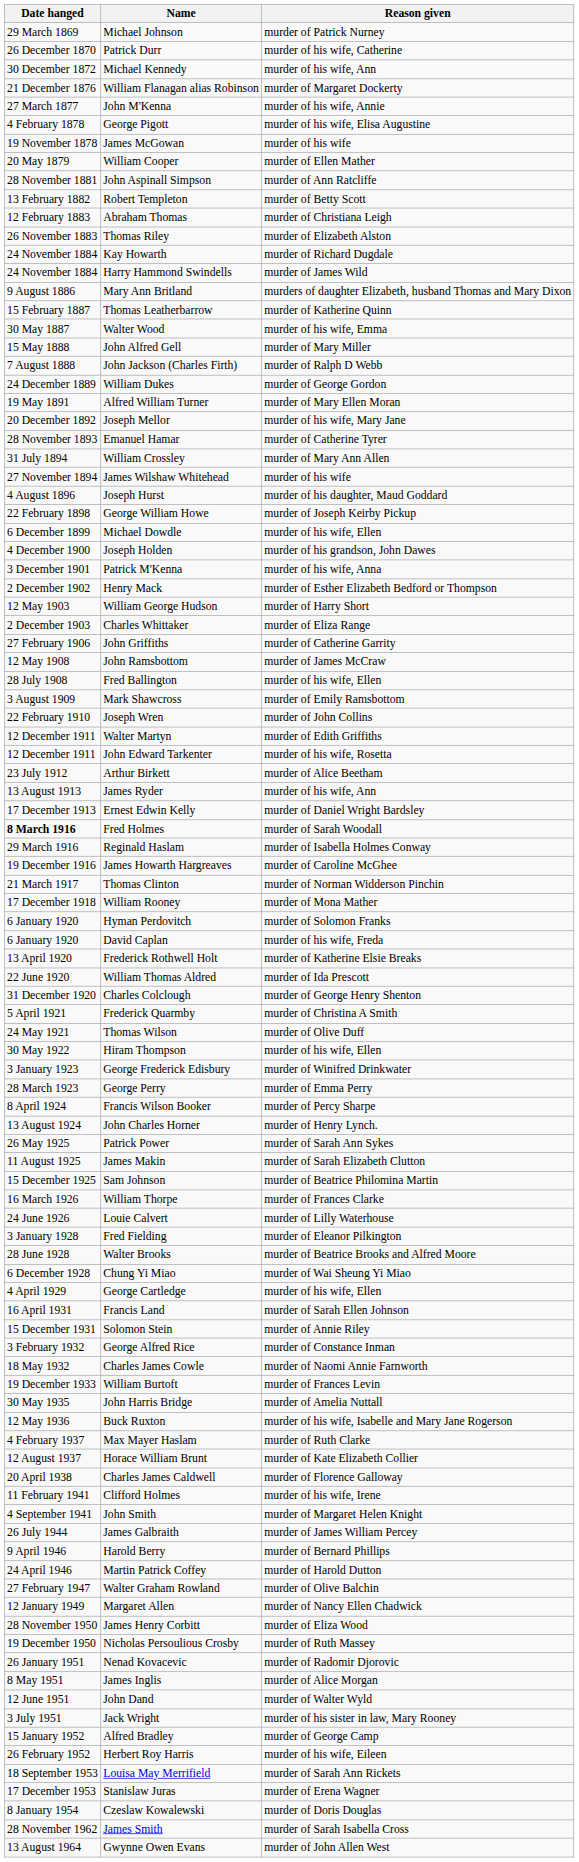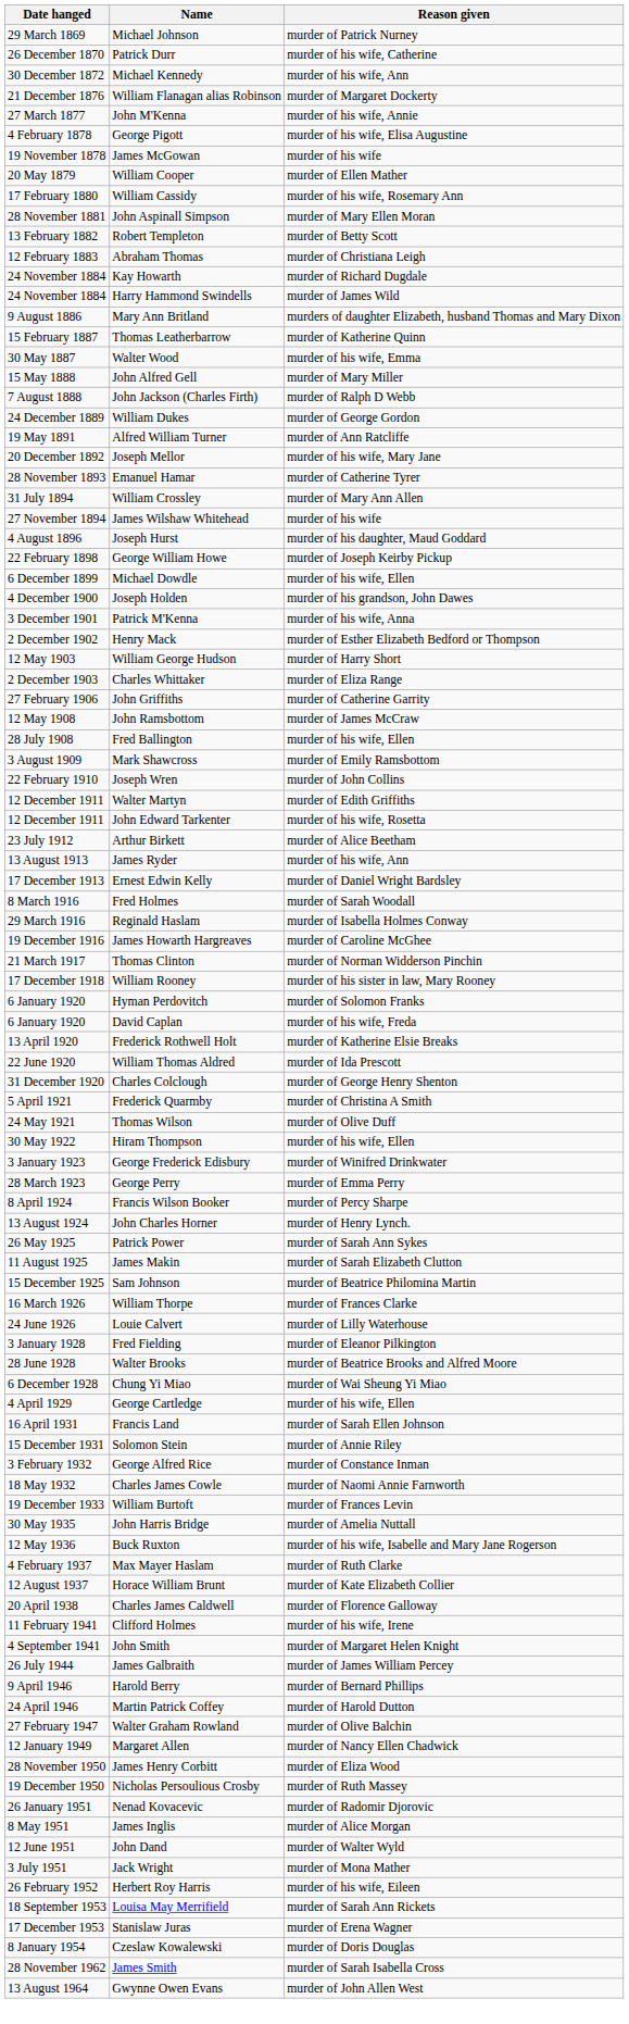 <table class="wikitable sortable">
 <tr>
 <th>Date hanged</th>
 <th>Name</th>
 <th>Reason given</th>
 </tr>
 <tr>
 <td>29 March 1869</td>
 <td>Michael Johnson</td>
 <td>murder of Patrick Nurney</td>
 </tr>
 <tr>
 <td>26 December 1870</td>
 <td>Patrick Durr</td>
 <td>murder of his wife, Catherine</td>
 </tr>
 <tr>
 <td>30 December 1872</td>
 <td>Michael Kennedy</td>
 <td>murder of his wife, Ann</td>
 </tr>
 <tr>
 <td>21 December 1876</td>
 <td>William Flanagan alias Robinson</td>
 <td>murder of Margaret Dockerty</td>
 </tr>
 <tr>
 <td>27 March 1877</td>
 <td>John M'Kenna</td>
 <td>murder of his wife, Annie</td>
 </tr>
 <tr>
 <td>4 February 1878</td>
 <td>George Pigott</td>
 <td>murder of his wife, Elisa Augustine</td>
 </tr>
 <tr>
 <td>19 November 1878</td>
 <td>James McGowan</td>
 <td>murder of his wife</td>
 </tr>
 <tr>
 <td>20 May 1879</td>
 <td>William Cooper</td>
 <td>murder of Ellen Mather</td>
 </tr>
 <tr>
+<td>17 February 1880</td>
+<td>William Cassidy</td>
+<td>murder of his wife, Rosemary Ann</td>
+</tr>
+<tr>
 <td>28 November 1881</td>
 <td>John Aspinall Simpson</td>
-<td>murder of Ann Ratcliffe</td>
+<td>murder of Mary Ellen Moran</td>
 </tr>
 <tr>
 <td>13 February 1882</td>
 <td>Robert Templeton</td>
 <td>murder of Betty Scott</td>
 </tr>
 <tr>
 <td>12 February 1883</td>
 <td>Abraham Thomas</td>
 <td>murder of Christiana Leigh</td>
-</tr>
-<tr>
-<td>26 November 1883</td>
-<td>Thomas Riley</td>
-<td>murder of Elizabeth Alston</td>
 </tr>
 <tr>
 <td>24 November 1884</td>
 <td>Kay Howarth</td>
 <td>murder of Richard Dugdale</td>
 </tr>
 <tr>
 <td>24 November 1884</td>
 <td>Harry Hammond Swindells</td>
 <td>murder of James Wild</td>
 </tr>
 <tr>
 <td>9 August 1886</td>
 <td>Mary Ann Britland</td>
 <td>murders of daughter Elizabeth, husband Thomas and Mary Dixon</td>
 </tr>
 <tr>
 <td>15 February 1887</td>
 <td>Thomas Leatherbarrow</td>
 <td>murder of Katherine Quinn</td>
 </tr>
 <tr>
 <td>30 May 1887</td>
 <td>Walter Wood</td>
 <td>murder of his wife, Emma </td>
 </tr>
 <tr>
 <td>15 May 1888</td>
 <td>John Alfred Gell</td>
 <td>murder of Mary Miller</td>
 </tr>
 <tr>
 <td>7 August 1888</td>
 <td>John Jackson (Charles Firth)</td>
 <td>murder of Ralph D Webb</td>
 </tr>
 <tr>
 <td>24 December 1889</td>
 <td>William Dukes</td>
 <td>murder of George Gordon</td>
 </tr>
 <tr>
 <td>19 May 1891</td>
 <td>Alfred William Turner</td>
-<td>murder of Mary Ellen Moran</td>
+<td>murder of Ann Ratcliffe</td>
 </tr>
 <tr>
 <td>20 December 1892</td>
 <td>Joseph Mellor</td>
 <td>murder of his wife, Mary Jane</td>
 </tr>
 <tr>
 <td>28 November 1893</td>
 <td>Emanuel Hamar</td>
 <td>murder of Catherine Tyrer</td>
 </tr>
 <tr>
 <td>31 July 1894</td>
 <td>William Crossley</td>
 <td>murder of Mary Ann Allen</td>
 </tr>
 <tr>
 <td>27 November 1894</td>
 <td>James Wilshaw Whitehead</td>
 <td>murder of his wife</td>
 </tr>
 <tr>
 <td>4 August 1896</td>
 <td>Joseph Hurst</td>
 <td>murder of his daughter, Maud Goddard</td>
 </tr>
 <tr>
 <td>22 February 1898</td>
 <td>George William Howe</td>
 <td>murder of Joseph Keirby Pickup</td>
 </tr>
 <tr>
 <td>6 December 1899</td>
 <td>Michael Dowdle</td>
 <td>murder of his wife, Ellen</td>
 </tr>
 <tr>
 <td>4 December 1900</td>
 <td>Joseph Holden</td>
 <td>murder of his grandson, John Dawes</td>
 </tr>
 <tr>
 <td>3 December 1901</td>
 <td>Patrick M'Kenna</td>
 <td>murder of his wife, Anna</td>
 </tr>
 <tr>
 <td>2 December 1902</td>
 <td>Henry Mack</td>
 <td>murder of Esther Elizabeth Bedford or Thompson</td>
 </tr>
 <tr>
 <td>12 May 1903</td>
 <td>William George Hudson</td>
 <td>murder of Harry Short</td>
 </tr>
 <tr>
 <td>2 December 1903</td>
 <td>Charles Whittaker</td>
 <td>murder of Eliza Range</td>
 </tr>
 <tr>
 <td>27 February 1906</td>
 <td>John Griffiths</td>
 <td>murder of Catherine Garrity</td>
 </tr>
 <tr>
 <td>12 May 1908</td>
 <td>John Ramsbottom</td>
 <td>murder of James McCraw</td>
 </tr>
 <tr>
 <td>28 July 1908</td>
 <td>Fred Ballington</td>
 <td>murder of his wife, Ellen</td>
 </tr>
 <tr>
 <td>3 August 1909</td>
 <td>Mark Shawcross</td>
 <td>murder of Emily Ramsbottom</td>
 </tr>
 <tr>
 <td>22 February 1910</td>
 <td>Joseph Wren</td>
 <td>murder of John Collins</td>
 </tr>
 <tr>
 <td>12 December 1911</td>
 <td>Walter Martyn</td>
 <td>murder of Edith Griffiths</td>
 </tr>
 <tr>
 <td>12 December 1911</td>
 <td>John Edward Tarkenter</td>
 <td>murder of his wife, Rosetta</td>
 </tr>
 <tr>
 <td>23 July 1912</td>
 <td>Arthur Birkett</td>
 <td>murder of Alice Beetham</td>
 </tr>
 <tr>
 <td>13 August 1913</td>
 <td>James Ryder</td>
 <td>murder of his wife, Ann</td>
 </tr>
 <tr>
 <td>17 December 1913</td>
 <td>Ernest Edwin Kelly</td>
 <td>murder of Daniel Wright Bardsley</td>
 </tr>
 <tr>
-<td><strong>8 March 1916</strong></td>
+<td>8 March 1916</td>
 <td>Fred Holmes</td>
 <td>murder of Sarah Woodall</td>
 </tr>
 <tr>
 <td>29 March 1916</td>
 <td>Reginald Haslam</td>
 <td>murder of Isabella Holmes Conway</td>
 </tr>
 <tr>
 <td>19 December 1916</td>
 <td>James Howarth Hargreaves</td>
 <td>murder of Caroline McGhee</td>
 </tr>
 <tr>
 <td>21 March 1917</td>
 <td>Thomas Clinton</td>
 <td>murder of Norman Widderson Pinchin</td>
 </tr>
 <tr>
 <td>17 December 1918</td>
 <td>William Rooney</td>
-<td>murder of Mona Mather</td>
+<td>murder of his sister in law, Mary Rooney</td>
 </tr>
 <tr>
 <td>6 January 1920</td>
 <td>Hyman Perdovitch</td>
 <td>murder of Solomon Franks</td>
 </tr>
 <tr>
 <td>6 January 1920</td>
 <td>David Caplan</td>
 <td>murder of his wife, Freda</td>
 </tr>
 <tr>
 <td>13 April 1920</td>
 <td>Frederick Rothwell Holt</td>
 <td>murder of Katherine Elsie Breaks</td>
 </tr>
 <tr>
 <td>22 June 1920</td>
 <td>William Thomas Aldred</td>
 <td>murder of Ida Prescott</td>
 </tr>
 <tr>
 <td>31 December 1920</td>
 <td>Charles Colclough</td>
 <td>murder of George Henry Shenton</td>
 </tr>
 <tr>
 <td>5 April 1921</td>
 <td>Frederick Quarmby</td>
 <td>murder of Christina A Smith</td>
 </tr>
 <tr>
 <td>24 May 1921</td>
 <td>Thomas Wilson</td>
 <td>murder of Olive Duff</td>
 </tr>
 <tr>
 <td>30 May 1922</td>
 <td>Hiram Thompson</td>
 <td>murder of his wife, Ellen</td>
 </tr>
 <tr>
 <td>3 January 1923</td>
 <td>George Frederick Edisbury</td>
 <td>murder of Winifred Drinkwater</td>
 </tr>
 <tr>
 <td>28 March 1923</td>
 <td>George Perry</td>
 <td>murder of Emma Perry</td>
 </tr>
 <tr>
 <td>8 April 1924</td>
 <td>Francis Wilson Booker</td>
 <td>murder of Percy Sharpe</td>
 </tr>
 <tr>
 <td>13 August 1924</td>
 <td>John Charles Horner</td>
 <td>murder of Henry Lynch.</td>
 </tr>
 <tr>
 <td>26 May 1925</td>
 <td>Patrick Power</td>
 <td>murder of Sarah Ann Sykes</td>
 </tr>
 <tr>
 <td>11 August 1925</td>
 <td>James Makin</td>
 <td>murder of Sarah Elizabeth Clutton</td>
 </tr>
 <tr>
 <td>15 December 1925</td>
 <td>Sam Johnson</td>
 <td>murder of Beatrice Philomina Martin</td>
 </tr>
 <tr>
 <td>16 March 1926</td>
 <td>William Thorpe</td>
 <td>murder of Frances Clarke</td>
 </tr>
 <tr>
 <td>24 June 1926</td>
 <td>Louie Calvert</td>
 <td>murder of Lilly Waterhouse</td>
 </tr>
 <tr>
 <td>3 January 1928</td>
 <td>Fred Fielding</td>
 <td>murder of Eleanor Pilkington</td>
 </tr>
 <tr>
 <td>28 June 1928</td>
 <td>Walter Brooks</td>
 <td>murder of Beatrice Brooks and Alfred Moore</td>
 </tr>
 <tr>
 <td>6 December 1928</td>
 <td>Chung Yi Miao</td>
 <td>murder of Wai Sheung Yi Miao</td>
 </tr>
 <tr>
 <td>4 April 1929</td>
 <td>George Cartledge</td>
 <td>murder of his wife, Ellen</td>
 </tr>
 <tr>
 <td>16 April 1931</td>
 <td>Francis Land</td>
 <td>murder of Sarah Ellen Johnson</td>
 </tr>
 <tr>
 <td>15 December 1931</td>
 <td>Solomon Stein</td>
 <td>murder of Annie Riley</td>
 </tr>
 <tr>
 <td>3 February 1932</td>
 <td>George Alfred Rice</td>
 <td>murder of Constance Inman</td>
 </tr>
 <tr>
 <td>18 May 1932</td>
 <td>Charles James Cowle</td>
 <td>murder of Naomi Annie Farnworth</td>
 </tr>
 <tr>
 <td>19 December 1933</td>
 <td>William Burtoft</td>
 <td>murder of Frances Levin</td>
 </tr>
 <tr>
 <td>30 May 1935</td>
 <td>John Harris Bridge</td>
 <td>murder of Amelia Nuttall</td>
 </tr>
 <tr>
 <td>12 May 1936</td>
 <td>Buck Ruxton</td>
 <td>murder of his wife, Isabelle and Mary Jane Rogerson</td>
 </tr>
 <tr>
 <td>4 February 1937</td>
 <td>Max Mayer Haslam</td>
 <td>murder of Ruth Clarke</td>
 </tr>
 <tr>
 <td>12 August 1937</td>
 <td>Horace William Brunt</td>
 <td>murder of Kate Elizabeth Collier</td>
 </tr>
 <tr>
 <td>20 April 1938</td>
 <td>Charles James Caldwell</td>
 <td>murder of Florence Galloway</td>
 </tr>
 <tr>
 <td>11 February 1941</td>
 <td>Clifford Holmes</td>
 <td>murder of his wife, Irene</td>
 </tr>
 <tr>
 <td>4 September 1941</td>
 <td>John Smith</td>
 <td>murder of Margaret Helen Knight</td>
 </tr>
 <tr>
 <td>26 July 1944</td>
 <td>James Galbraith</td>
 <td>murder of James William Percey</td>
 </tr>
 <tr>
 <td>9 April 1946</td>
 <td>Harold Berry</td>
 <td>murder of Bernard Phillips</td>
 </tr>
 <tr>
 <td>24 April 1946</td>
 <td>Martin Patrick Coffey</td>
 <td>murder of Harold Dutton</td>
 </tr>
 <tr>
 <td>27 February 1947</td>
 <td>Walter Graham Rowland</td>
 <td>murder of Olive Balchin</td>
 </tr>
 <tr>
 <td>12 January 1949</td>
 <td>Margaret Allen</td>
 <td>murder of Nancy Ellen Chadwick</td>
 </tr>
 <tr>
 <td>28 November 1950</td>
 <td>James Henry Corbitt</td>
 <td>murder of Eliza Wood</td>
 </tr>
 <tr>
 <td>19 December 1950</td>
 <td>Nicholas Persoulious Crosby</td>
 <td>murder of Ruth Massey</td>
 </tr>
 <tr>
 <td>26 January 1951</td>
 <td>Nenad Kovacevic</td>
 <td>murder of Radomir Djorovic</td>
 </tr>
 <tr>
 <td>8 May 1951</td>
 <td>James Inglis</td>
 <td>murder of Alice Morgan</td>
 </tr>
 <tr>
 <td>12 June 1951</td>
 <td>John Dand</td>
 <td>murder of Walter Wyld</td>
 </tr>
 <tr>
 <td>3 July 1951</td>
 <td>Jack Wright</td>
-<td>murder of his sister in law, Mary Rooney</td>
-</tr>
-<tr>
-<td>15 January 1952</td>
-<td>Alfred Bradley</td>
-<td>murder of George Camp</td>
+<td>murder of Mona Mather</td>
 </tr>
 <tr>
 <td>26 February 1952</td>
 <td>Herbert Roy Harris</td>
 <td>murder of his wife, Eileen</td>
 </tr>
 <tr>
 <td>18 September 1953</td>
 <td><a href='#'>Louisa May Merrifield</a></td>
 <td>murder of Sarah Ann Rickets</td>
 </tr>
 <tr>
 <td>17 December 1953</td>
 <td>Stanislaw Juras</td>
 <td>murder of Erena Wagner</td>
 </tr>
 <tr>
 <td>8 January 1954</td>
 <td>Czeslaw Kowalewski</td>
 <td>murder of Doris Douglas</td>
 </tr>
 <tr>
 <td>28 November 1962</td>
 <td><a href='#'>James Smith</a></td>
 <td>murder of Sarah Isabella Cross</td>
 </tr>
 <tr>
 <td>13 August 1964</td>
 <td>Gwynne Owen Evans</td>
 <td>murder of John Allen West</td>
 </tr>
 </table>
